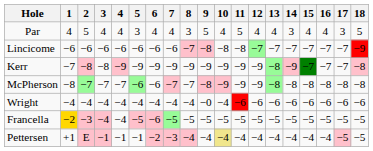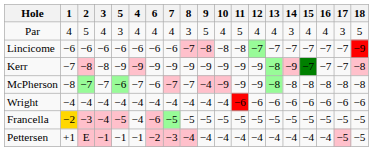 <table class="wikitable" style="text-align:center">
 <tr>
 <th>Hole</th>
 <th>1</th>
 <th>2</th>
 <th>3</th>
+<th>5</th>
 <th>4</th>
-<th>5</th>
 <th>6</th>
 <th>7</th>
 <th>8</th>
 <th>9</th>
 <th>10</th>
 <th>11</th>
 <th>12</th>
 <th>13</th>
 <th>14</th>
 <th>15</th>
 <th>16</th>
 <th>17</th>
 <th>18</th>
 </tr>
 <tr>
 <td>Par</td>
 <td>4</td>
 <td>5</td>
 <td>4</td>
+<td>3</td>
 <td>4</td>
-<td>3</td>
 <td>4</td>
 <td>4</td>
 <td>3</td>
 <td>5</td>
 <td>4</td>
 <td>5</td>
 <td>4</td>
 <td>4</td>
 <td>3</td>
 <td>4</td>
 <td>4</td>
 <td>3</td>
 <td>5</td>
 </tr>
 <tr>
 <td align=left> Lincicome</td>
 <td>−6</td>
 <td>−6</td>
 <td>−6</td>
 <td>−6</td>
 <td>−6</td>
 <td>−6</td>
 <td>−6</td>
 <td style="background: Pink;">−7</td>
 <td style="background: Pink;">−8</td>
 <td>−8</td>
 <td>−8</td>
 <td style="background: PaleGreen;">−7</td>
 <td>−7</td>
 <td>−7</td>
 <td>−7</td>
 <td>−7</td>
 <td>−7</td>
 <td style="background: Red;">−9</td>
 </tr>
 <tr>
 <td align=left> Kerr</td>
 <td>−7</td>
 <td style="background: Pink;">−8</td>
 <td>−8</td>
+<td>−9</td>
 <td style="background: Pink;">−9</td>
-<td>−9</td>
 <td>−9</td>
 <td>−9</td>
 <td>−9</td>
 <td>−9</td>
 <td>−9</td>
 <td>−9</td>
 <td>−9</td>
 <td style="background: PaleGreen;">−8</td>
 <td style="background: Pink;">−9</td>
 <td style="background: Green;">−7</td>
 <td>−7</td>
 <td>−7</td>
 <td style="background: Pink;">−8</td>
 </tr>
 <tr>
 <td align=left> McPherson</td>
 <td>−8</td>
 <td style="background: PaleGreen;">−7</td>
 <td>−7</td>
+<td style="background: PaleGreen;">−6</td>
 <td>−7</td>
-<td style="background: PaleGreen;">−6</td>
 <td>−6</td>
 <td style="background: Pink;">−7</td>
 <td>−7</td>
-<td style="background: Pink;">−8</td>
+<td style="background: Pink;">−4</td>
 <td style="background: Pink;">−9</td>
 <td>−9</td>
 <td>−9</td>
 <td style="background: PaleGreen;">−8</td>
 <td>−8</td>
 <td>−8</td>
 <td>−8</td>
 <td>−8</td>
 <td>−8</td>
 </tr>
 <tr>
 <td align=left> Wright</td>
 <td>−4</td>
 <td>−4</td>
 <td>−4</td>
 <td>−4</td>
 <td>−4</td>
 <td>−4</td>
 <td>−4</td>
 <td>−4</td>
-<td>−0</td>
+<td>−4</td>
 <td>−4</td>
 <td style="background: Red;">−6</td>
 <td>−6</td>
 <td>−6</td>
 <td>−6</td>
 <td>−6</td>
 <td>−6</td>
 <td>−6</td>
 <td>−6</td>
 </tr>
 <tr>
 <td align=left> Francella</td>
 <td style="background: gold;">−2</td>
 <td style="background: Pink;">−3</td>
 <td style="background: Pink;">−4</td>
+<td style="background: Pink;">−5</td>
 <td>−4</td>
-<td style="background: Pink;">−5</td>
 <td style="background: Pink;">−6</td>
 <td style="background: PaleGreen;">−5</td>
 <td>−5</td>
 <td>−5</td>
 <td>−5</td>
 <td>−5</td>
 <td>−5</td>
 <td>−5</td>
 <td>−5</td>
 <td>−5</td>
 <td>−5</td>
 <td>−5</td>
 <td>−5</td>
 </tr>
 <tr>
 <td align=left> Pettersen</td>
 <td>+1</td>
 <td style="background: Pink;">E</td>
 <td style="background: Pink;">−1</td>
 <td>−1</td>
 <td>−1</td>
 <td style="background: Pink;">−2</td>
 <td style="background: Pink;">−3</td>
 <td style="background: Pink;">−4</td>
 <td>−4</td>
-<td style="background: khaki;">−4</td>
+<td>−4</td>
 <td>−4</td>
 <td>−4</td>
 <td>−4</td>
 <td>−4</td>
 <td>−4</td>
 <td>−4</td>
 <td style="background: Pink;">−5</td>
 <td>−5</td>
 </tr>
 </table>
